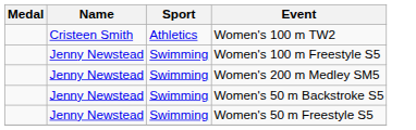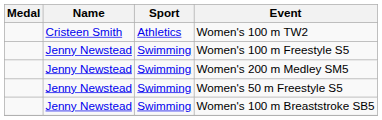 <table class="wikitable sortable" style="font-size:100%">
 <tr>
 <th>Medal</th>
 <th>Name</th>
 <th>Sport</th>
 <th>Event</th>
 </tr>
 <tr>
 <td></td>
 <td><a href='#'>Cristeen Smith</a></td>
 <td><a href='#'>Athletics</a></td>
 <td>Women's 100 m TW2</td>
 </tr>
 <tr>
 <td></td>
 <td><a href='#'>Jenny Newstead</a></td>
 <td><a href='#'>Swimming</a></td>
 <td>Women's 100 m Freestyle S5</td>
 </tr>
 <tr>
 <td></td>
 <td><a href='#'>Jenny Newstead</a></td>
 <td><a href='#'>Swimming</a></td>
 <td>Women's 200 m Medley SM5</td>
 </tr>
 <tr>
 <td></td>
 <td><a href='#'>Jenny Newstead</a></td>
 <td><a href='#'>Swimming</a></td>
-<td>Women's 50 m Backstroke S5</td>
+<td>Women's 50 m Freestyle S5</td>
 </tr>
 <tr>
 <td></td>
 <td><a href='#'>Jenny Newstead</a></td>
 <td><a href='#'>Swimming</a></td>
-<td>Women's 50 m Freestyle S5</td>
+<td>Women's 100 m Breaststroke SB5</td>
 </tr>
 <tr>
 </tr>
 </table>
